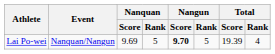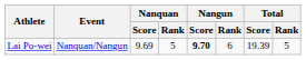 <table class="wikitable" style="text-align:center; font-size:90%">
 <tr>
 <th rowspan="2">Athlete</th>
 <th rowspan="2">Event</th>
 <th colspan="2">Nanquan</th>
 <th colspan="2">Nangun</th>
 <th colspan="2">Total</th>
 </tr>
 <tr>
 <th>Score</th>
 <th>Rank</th>
 <th>Score</th>
 <th>Rank</th>
 <th>Score</th>
 <th>Rank</th>
 </tr>
 <tr>
 <td align="left"><a href='#'>Lai Po-wei</a></td>
 <td align="left"><a href='#'>Nanquan/Nangun</a></td>
 <td>9.69</td>
 <td>5</td>
 <td><strong>9.70</strong></td>
+<td>6</td>
+<td>19.39</td>
 <td>5</td>
-<td>19.39</td>
-<td>4</td>
 </tr>
 </table>
